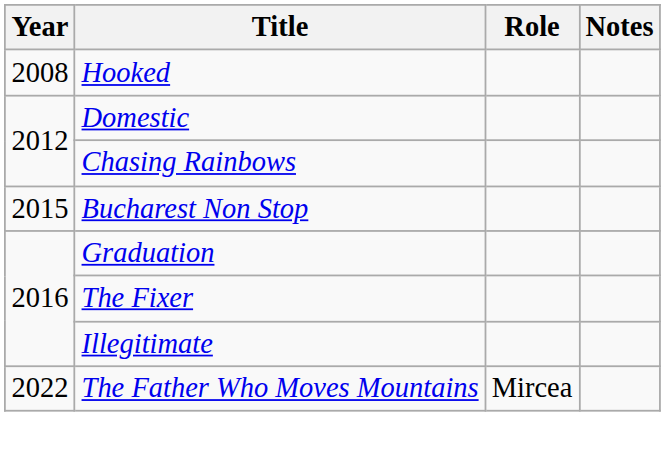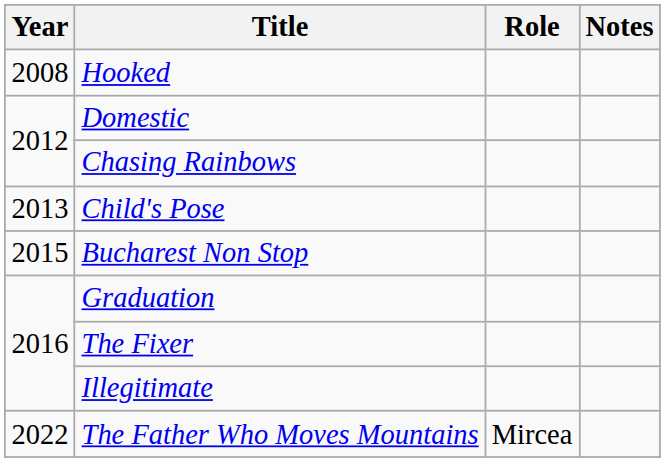 <table class="wikitable sortable">
 <tr>
 <th>Year</th>
 <th>Title</th>
 <th>Role</th>
 <th class="unsortable">Notes</th>
 </tr>
 <tr>
 <td>2008</td>
 <td><em><a href='#'>Hooked</a></em></td>
 <td></td>
 <td></td>
 </tr>
 <tr>
 <td rowspan=2>2012</td>
 <td><em><a href='#'>Domestic</a></em></td>
 <td></td>
 <td></td>
 </tr>
 <tr>
 <td><em><a href='#'>Chasing Rainbows</a></em></td>
+<td></td>
+<td></td>
+</tr>
+<tr>
+<td>2013</td>
+<td><em><a href='#'>Child's Pose</a></em></td>
 <td></td>
 <td></td>
 </tr>
 <tr>
 <td>2015</td>
 <td><em><a href='#'>Bucharest Non Stop</a></em></td>
 <td></td>
 <td></td>
 </tr>
 <tr>
 <td rowspan=3>2016</td>
 <td><em><a href='#'>Graduation</a></em></td>
 <td></td>
 <td></td>
 </tr>
 <tr>
 <td><em><a href='#'>The Fixer</a></em></td>
 <td></td>
 <td></td>
 </tr>
 <tr>
 <td><em><a href='#'>Illegitimate</a></em></td>
 <td></td>
 <td></td>
 </tr>
 <tr>
 <td>2022</td>
 <td><em><a href='#'>The Father Who Moves Mountains</a></em></td>
 <td>Mircea</td>
 <td></td>
 </tr>
 </table>
